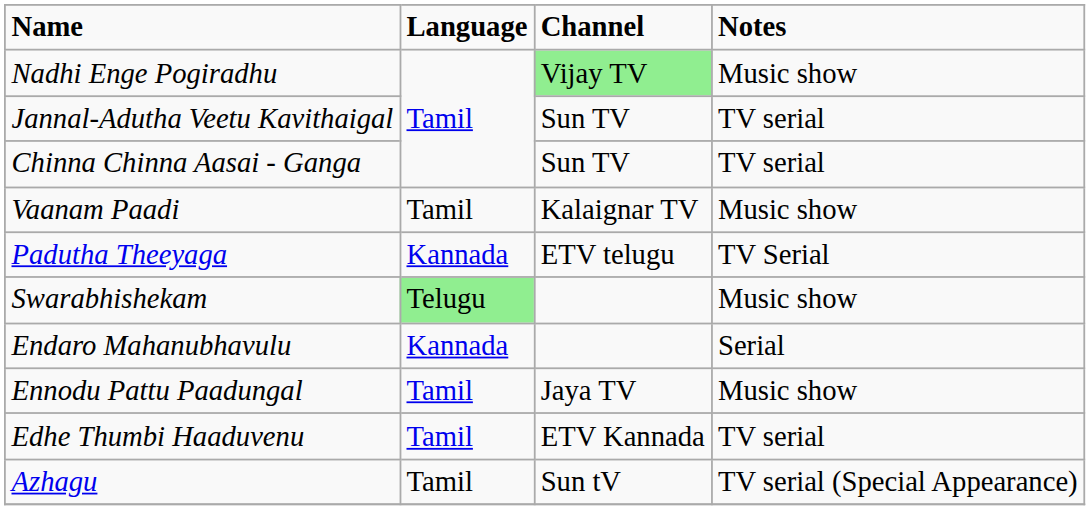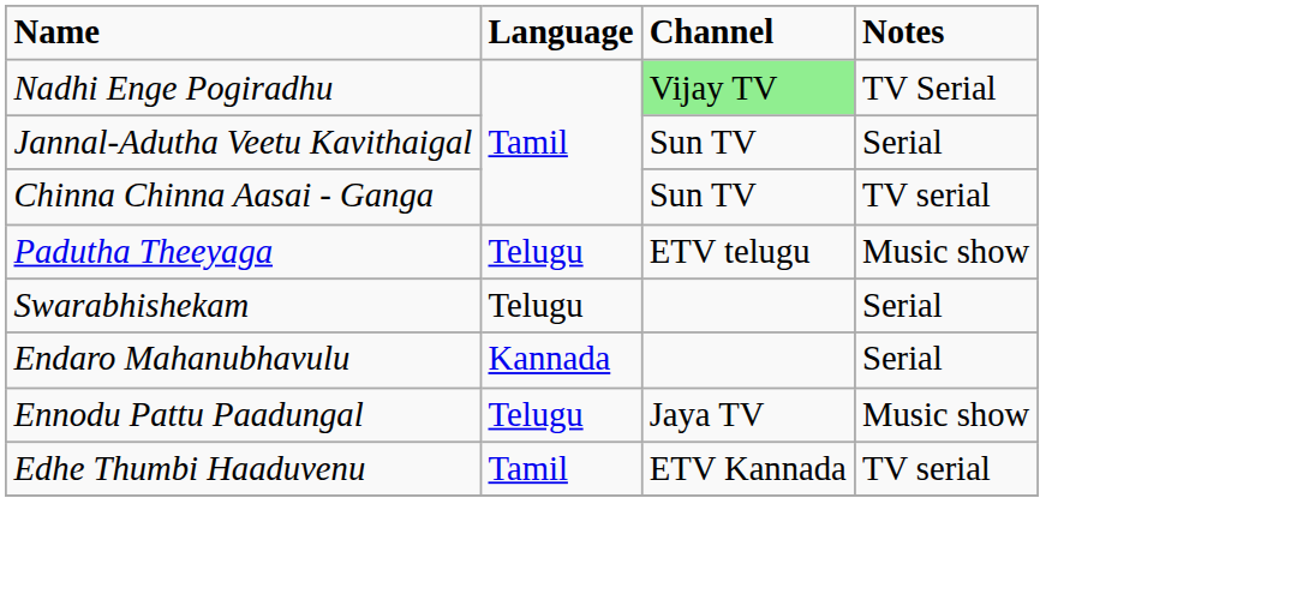 <table class="wikitable sortable">
 <tr>
 <td><strong>Name</strong></td>
 <td><strong>Language</strong></td>
 <td><strong>Channel</strong></td>
 <td><strong>Notes</strong></td>
 </tr>
 <tr>
 <td><em>Nadhi Enge Pogiradhu</em></td>
 <td rowspan=3><a href='#'>Tamil</a></td>
 <td style="background: lightgreen;">Vijay TV</td>
-<td>Music show</td>
+<td>TV Serial</td>
 </tr>
 <tr>
 <td><em>Jannal-Adutha Veetu Kavithaigal </em></td>
 <td>Sun TV</td>
-<td>TV serial</td>
+<td>Serial</td>
 </tr>
 <tr>
 <td><em>Chinna Chinna Aasai - Ganga</em></td>
 <td>Sun TV</td>
 <td>TV serial</td>
 </tr>
 <tr>
-<td><em>Vaanam Paadi</em></td>
-<td>Tamil</td>
-<td>Kalaignar TV</td>
+<td><em><a href='#'>Padutha Theeyaga</a></em></td>
+<td><a href='#'>Telugu</a></td>
+<td>ETV telugu</td>
 <td>Music show</td>
 </tr>
 <tr>
-<td><em><a href='#'>Padutha Theeyaga</a></em></td>
-<td><a href='#'>Kannada</a></td>
-<td>ETV telugu</td>
-<td>TV Serial</td>
-</tr>
-<tr>
 <td><em>Swarabhishekam</em></td>
-<td style="background: lightgreen;">Telugu</td>
+<td>Telugu</td>
 <td></td>
-<td>Music show</td>
+<td>Serial</td>
 </tr>
 <tr>
 <td><em>Endaro Mahanubhavulu</em></td>
 <td><a href='#'>Kannada</a></td>
 <td></td>
 <td>Serial</td>
 </tr>
 <tr>
 <td><em>Ennodu Pattu Paadungal</em></td>
-<td><a href='#'>Tamil</a></td>
+<td><a href='#'>Telugu</a></td>
 <td>Jaya TV</td>
 <td>Music show</td>
 </tr>
 <tr>
 <td><em>Edhe Thumbi Haaduvenu</em></td>
 <td><a href='#'>Tamil</a></td>
 <td>ETV Kannada</td>
 <td>TV serial</td>
 </tr>
 <tr>
-<td><em><a href='#'>Azhagu</a></em></td>
-<td>Tamil</td>
-<td>Sun tV</td>
-<td>TV serial (Special Appearance)</td>
-</tr>
-<tr>
 </tr>
 </table>
